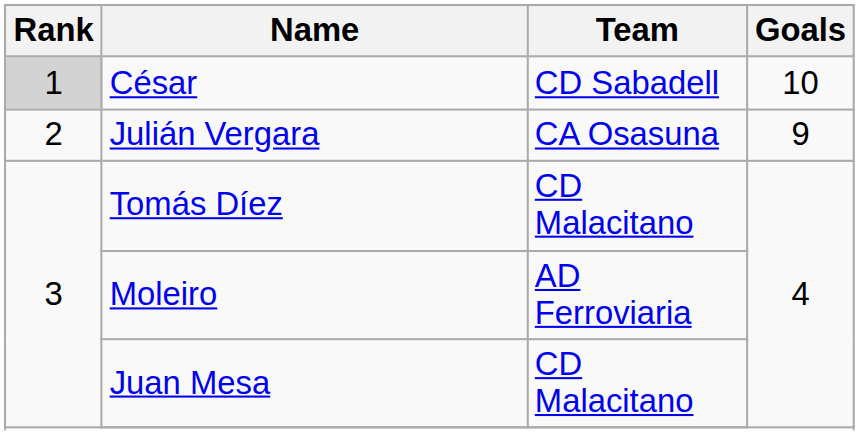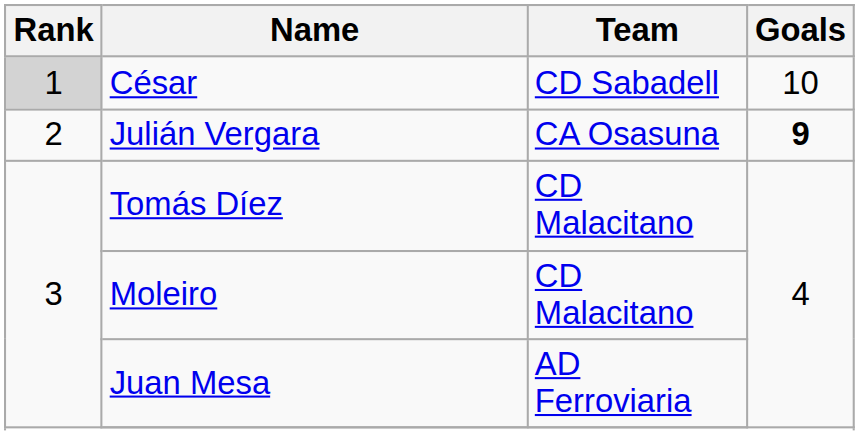 <table class="wikitable" style="text-align: center;">
 <tr>
 <th style="width: 40px;">Rank</th>
 <th style="width: 200px;">Name</th>
 <th style="width: 100px;">Team</th>
 <th style="width: 40px;">Goals</th>
 </tr>
 <tr>
 <td style="background: lightgrey;">1</td>
 <td align="left"> <a href='#'>César</a></td>
 <td align="left"><a href='#'>CD Sabadell</a></td>
 <td>10</td>
 </tr>
 <tr>
 <td>2</td>
 <td align="left"> <a href='#'>Julián Vergara</a></td>
 <td align="left"><a href='#'>CA Osasuna</a></td>
-<td>9</td>
+<td><strong>9</strong></td>
 </tr>
 <tr>
 <td rowspan="4">3</td>
 <td align="left"> <a href='#'>Tomás Díez</a></td>
 <td align="left"><a href='#'>CD Malacitano</a></td>
 <td rowspan="4">4</td>
 </tr>
 <tr>
 <td align="left"> <a href='#'>Moleiro</a></td>
-<td align="left"><a href='#'>AD Ferroviaria</a></td>
+<td align="left"><a href='#'>CD Malacitano</a></td>
 </tr>
 <tr>
 <td align="left"> <a href='#'>Juan Mesa</a></td>
-<td align="left"><a href='#'>CD Malacitano</a></td>
+<td align="left"><a href='#'>AD Ferroviaria</a></td>
 </tr>
 <tr>
 </tr>
 </table>
